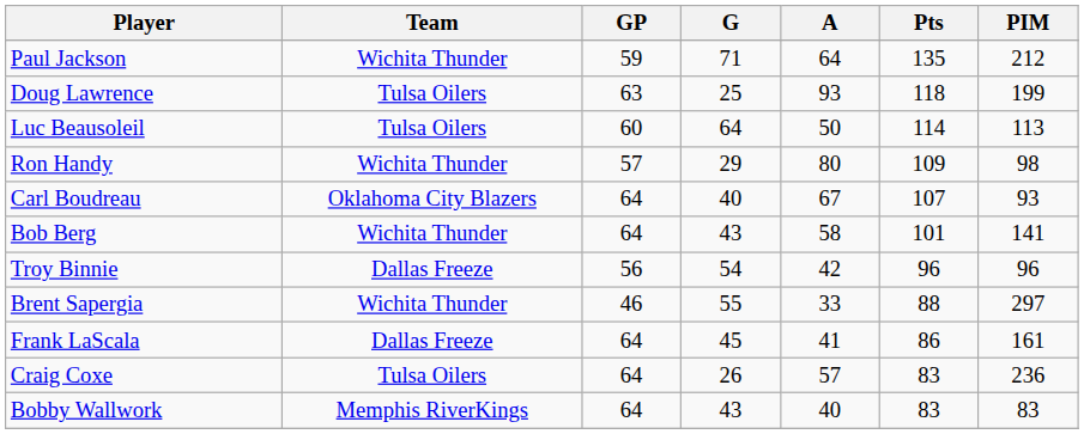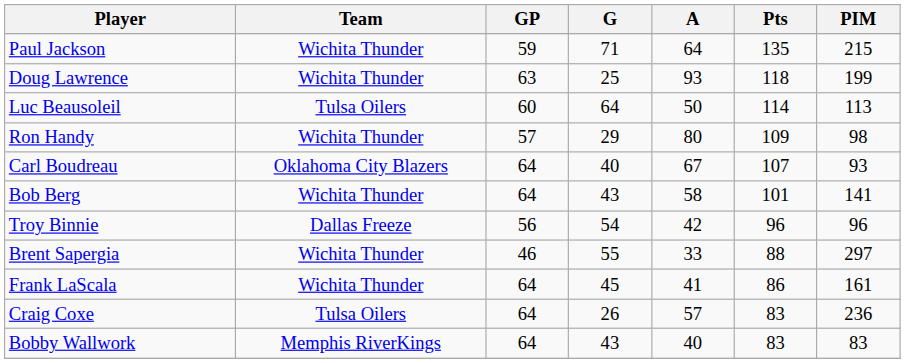 <table class="wikitable sortable">
 <tr>
 <th style="width: 12em;">Player</th>
 <th style="width: 13em;">Team</th>
 <th style="width: 4em;">GP</th>
 <th style="width: 4em;">G</th>
 <th style="width: 4em;">A</th>
 <th style="width: 4em;">Pts</th>
 <th style="width: 4em;">PIM</th>
 </tr>
 <tr>
 </tr>
 <tr align="center">
 <td align="left"><a href='#'>Paul Jackson</a></td>
 <td><a href='#'>Wichita Thunder</a></td>
 <td>59</td>
 <td>71</td>
 <td>64</td>
 <td>135</td>
-<td>212</td>
+<td>215</td>
 </tr>
 <tr align="center">
 <td align="left"><a href='#'>Doug Lawrence</a></td>
-<td><a href='#'>Tulsa Oilers</a></td>
+<td><a href='#'>Wichita Thunder</a></td>
 <td>63</td>
 <td>25</td>
 <td>93</td>
 <td>118</td>
 <td>199</td>
 </tr>
 <tr align="center">
 <td align="left"><a href='#'>Luc Beausoleil</a></td>
 <td><a href='#'>Tulsa Oilers</a></td>
 <td>60</td>
 <td>64</td>
 <td>50</td>
 <td>114</td>
 <td>113</td>
 </tr>
 <tr align="center">
 <td align="left"><a href='#'>Ron Handy</a></td>
 <td><a href='#'>Wichita Thunder</a></td>
 <td>57</td>
 <td>29</td>
 <td>80</td>
 <td>109</td>
 <td>98</td>
 </tr>
 <tr align="center">
 <td align="left"><a href='#'>Carl Boudreau</a></td>
 <td><a href='#'>Oklahoma City Blazers</a></td>
 <td>64</td>
 <td>40</td>
 <td>67</td>
 <td>107</td>
 <td>93</td>
 </tr>
 <tr align="center">
 <td align="left"><a href='#'>Bob Berg</a></td>
 <td><a href='#'>Wichita Thunder</a></td>
 <td>64</td>
 <td>43</td>
 <td>58</td>
 <td>101</td>
 <td>141</td>
 </tr>
 <tr align="center">
 <td align="left"><a href='#'>Troy Binnie</a></td>
 <td><a href='#'>Dallas Freeze</a></td>
 <td>56</td>
 <td>54</td>
 <td>42</td>
 <td>96</td>
 <td>96</td>
 </tr>
 <tr align="center">
 <td align="left"><a href='#'>Brent Sapergia</a></td>
 <td><a href='#'>Wichita Thunder</a></td>
 <td>46</td>
 <td>55</td>
 <td>33</td>
 <td>88</td>
 <td>297</td>
 </tr>
 <tr align="center">
 <td align="left"><a href='#'>Frank LaScala</a></td>
-<td><a href='#'>Dallas Freeze</a></td>
+<td><a href='#'>Wichita Thunder</a></td>
 <td>64</td>
 <td>45</td>
 <td>41</td>
 <td>86</td>
 <td>161</td>
 </tr>
 <tr align="center">
 <td align="left"><a href='#'>Craig Coxe</a></td>
 <td><a href='#'>Tulsa Oilers</a></td>
 <td>64</td>
 <td>26</td>
 <td>57</td>
 <td>83</td>
 <td>236</td>
 </tr>
 <tr align="center">
 <td align="left"><a href='#'>Bobby Wallwork</a></td>
 <td><a href='#'>Memphis RiverKings</a></td>
 <td>64</td>
 <td>43</td>
 <td>40</td>
 <td>83</td>
 <td>83</td>
 </tr>
 <tr>
 </tr>
 </table>
